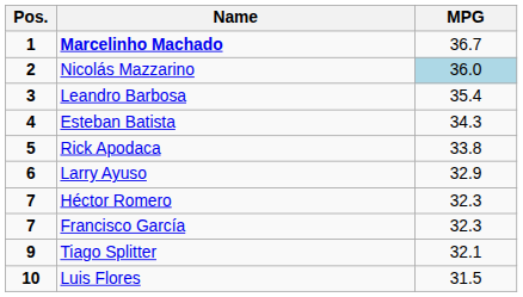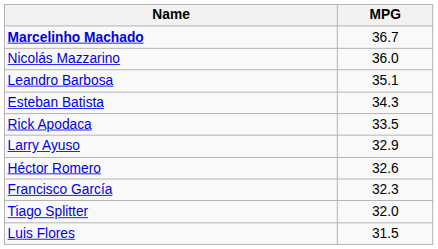 <table class=wikitable width="80%">
 <tr>
-<th width="10%">Pos.</th>
 <th width="70%">Name</th>
 <th width="20%">MPG</th>
 </tr>
 <tr>
-<td align=center><strong>1</strong></td>
 <td> <strong><a href='#'>Marcelinho Machado</a></strong></td>
 <td align=center>36.7</td>
 </tr>
 <tr>
-<td align=center><strong>2</strong></td>
 <td> <a href='#'>Nicolás Mazzarino</a></td>
-<td align=center style="background: lightblue;">36.0</td>
+<td align=center>36.0</td>
 </tr>
 <tr>
-<td align=center><strong>3</strong></td>
 <td> <a href='#'>Leandro Barbosa</a></td>
-<td align=center>35.4</td>
+<td align=center>35.1</td>
 </tr>
 <tr>
-<td align=center><strong>4</strong></td>
 <td> <a href='#'>Esteban Batista</a></td>
 <td align=center>34.3</td>
 </tr>
 <tr>
-<td align=center><strong>5</strong></td>
 <td> <a href='#'>Rick Apodaca</a></td>
-<td align=center>33.8</td>
+<td align=center>33.5</td>
 </tr>
 <tr>
-<td align=center><strong>6</strong></td>
 <td> <a href='#'>Larry Ayuso</a></td>
 <td align=center>32.9</td>
 </tr>
 <tr>
-<td align=center><strong>7</strong></td>
 <td> <a href='#'>Héctor Romero</a></td>
-<td align=center>32.3</td>
+<td align=center>32.6</td>
 </tr>
 <tr>
-<td align=center><strong>7</strong></td>
 <td> <a href='#'>Francisco García</a></td>
 <td align=center>32.3</td>
 </tr>
 <tr>
-<td align=center><strong>9</strong></td>
 <td> <a href='#'>Tiago Splitter</a></td>
-<td align=center>32.1</td>
+<td align=center>32.0</td>
 </tr>
 <tr>
-<td align=center><strong>10</strong></td>
 <td> <a href='#'>Luis Flores</a></td>
 <td align=center>31.5</td>
 </tr>
 </table>
